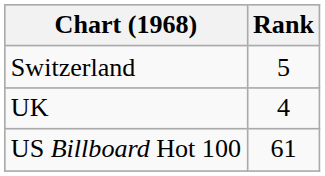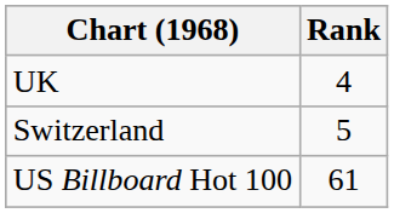 <table class="wikitable">
 <tr>
 <th>Chart (1968)</th>
 <th style="text-align:center;">Rank</th>
 </tr>
 <tr>
+<td>UK </td>
+<td style="text-align:center;">4</td>
+</tr>
+<tr>
 <td>Switzerland </td>
 <td style="text-align:center;">5</td>
-</tr>
-<tr>
-<td>UK </td>
-<td style="text-align:center;">4</td>
 </tr>
 <tr>
 <td>US <em>Billboard</em> Hot 100</td>
 <td style="text-align:center;">61</td>
 </tr>
 </table>
